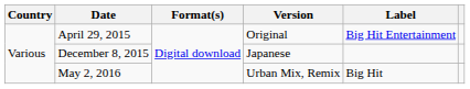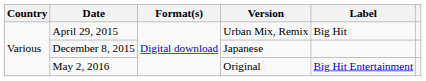 <table class="wikitable plainrowheaders">
 <tr>
 <th>Country</th>
 <th>Date</th>
 <th>Format(s)</th>
 <th>Version</th>
 <th>Label</th>
 <th></th>
 </tr>
 <tr>
 <td rowspan="3">Various</td>
 <td>April 29, 2015</td>
 <td rowspan="3"><a href='#'>Digital download</a></td>
-<td>Original</td>
-<td rowspan="row"><a href='#'>Big Hit Entertainment</a></td>
+<td>Urban Mix, Remix</td>
+<td rowspan="row">Big Hit</td>
 <td style="text-align: center;"></td>
 </tr>
 <tr>
 <td rowspan="row">December 8, 2015</td>
 <td rowspan="row">Japanese</td>
 <td rowspan="row"></td>
 <td style="text-align: center;"></td>
 </tr>
 <tr>
 <td>May 2, 2016</td>
-<td>Urban Mix, Remix</td>
-<td rowspan="row">Big Hit</td>
+<td>Original</td>
+<td rowspan="row"><a href='#'>Big Hit Entertainment</a></td>
 <td style="text-align: center;"></td>
 </tr>
 </table>
